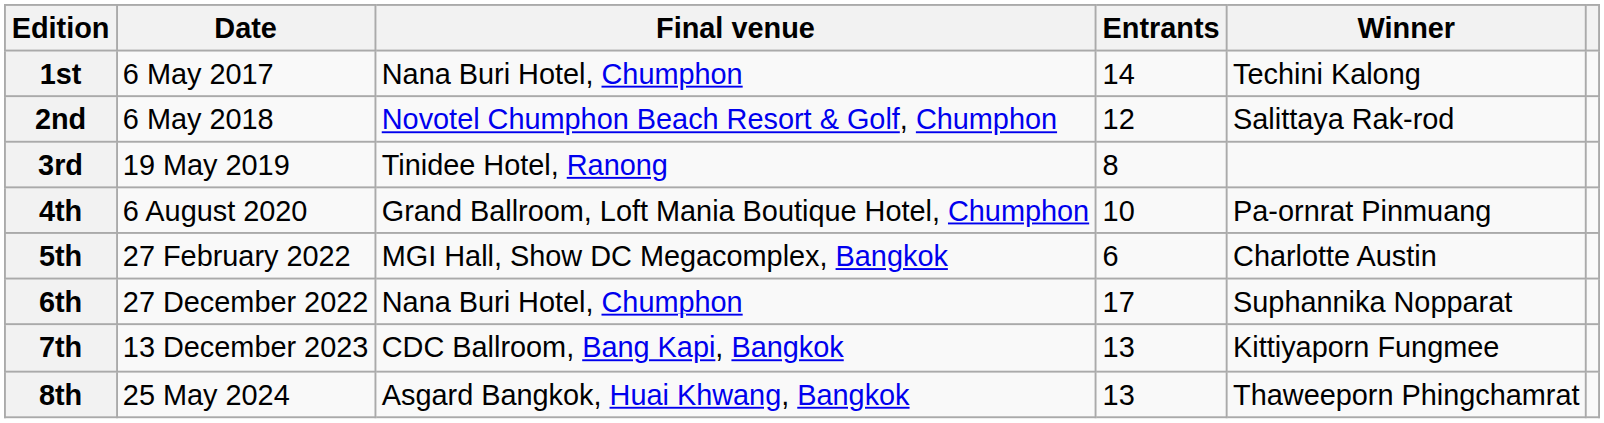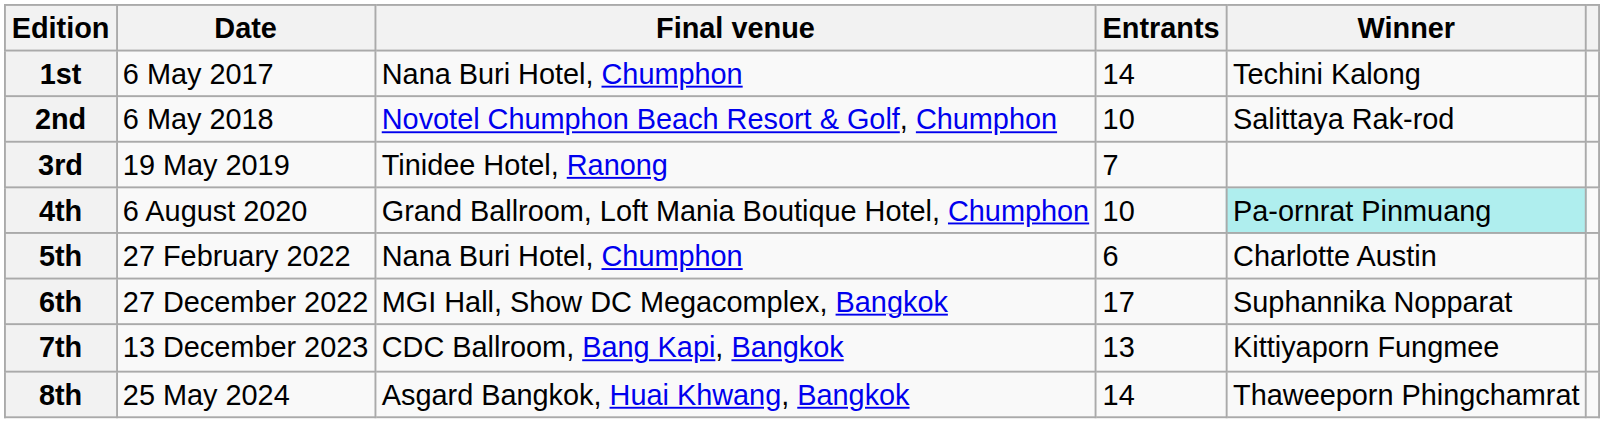 <table class="wikitable defaultcenter col2left col3left col5left" style="font-size:95%;">
 <tr>
 <th>Edition</th>
 <th>Date</th>
 <th>Final venue</th>
 <th>Entrants</th>
 <th>Winner</th>
 <th></th>
 </tr>
 <tr>
 <th>1st</th>
 <td>6 May 2017</td>
 <td>Nana Buri Hotel, <a href='#'>Chumphon</a></td>
 <td>14</td>
 <td>Techini Kalong</td>
 <td></td>
 </tr>
 <tr>
 <th>2nd</th>
 <td>6 May 2018</td>
 <td><a href='#'>Novotel Chumphon Beach Resort & Golf</a>, <a href='#'>Chumphon</a></td>
-<td>12</td>
+<td>10</td>
 <td>Salittaya Rak-rod</td>
 <td></td>
 </tr>
 <tr>
 <th>3rd</th>
 <td>19 May 2019</td>
 <td>Tinidee Hotel, <a href='#'>Ranong</a></td>
-<td>8</td>
+<td>7</td>
 <td></td>
 <td></td>
 </tr>
 <tr>
 <th>4th</th>
 <td>6 August 2020</td>
 <td>Grand Ballroom, Loft Mania Boutique Hotel, <a href='#'>Chumphon</a></td>
 <td>10</td>
-<td>Pa-ornrat Pinmuang</td>
+<td style="background: paleturquoise;">Pa-ornrat Pinmuang</td>
 <td></td>
 </tr>
 <tr>
 <th>5th</th>
 <td>27 February 2022</td>
-<td>MGI Hall, Show DC Megacomplex, <a href='#'>Bangkok</a></td>
+<td>Nana Buri Hotel, <a href='#'>Chumphon</a></td>
 <td>6</td>
 <td>Charlotte Austin</td>
 <td></td>
 </tr>
 <tr>
 <th>6th</th>
 <td>27 December 2022</td>
-<td>Nana Buri Hotel, <a href='#'>Chumphon</a></td>
+<td>MGI Hall, Show DC Megacomplex, <a href='#'>Bangkok</a></td>
 <td>17</td>
 <td>Suphannika Nopparat</td>
 <td></td>
 </tr>
 <tr>
 <th>7th</th>
 <td>13 December 2023</td>
 <td>CDC Ballroom, <a href='#'>Bang Kapi</a>, <a href='#'>Bangkok</a></td>
 <td>13</td>
 <td>Kittiyaporn Fungmee</td>
 <td></td>
 </tr>
 <tr>
 <th>8th</th>
 <td>25 May 2024</td>
 <td>Asgard Bangkok, <a href='#'>Huai Khwang</a>, <a href='#'>Bangkok</a></td>
-<td>13</td>
+<td>14</td>
 <td>Thaweeporn Phingchamrat</td>
 <td></td>
 </tr>
 </table>
